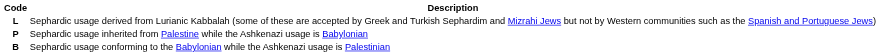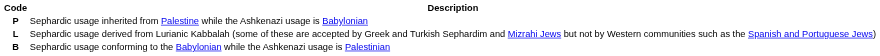 <table style="font-size:85%">
 <tr>
 <th>Code</th>
 <th>Description</th>
 </tr>
 <tr>
+<th><strong>P</strong></th>
+<td>Sephardic usage inherited from <a href='#'>Palestine</a> while the Ashkenazi usage is <a href='#'>Babylonian</a></td>
+</tr>
+<tr>
 <th><strong>L</strong></th>
 <td>Sephardic usage derived from Lurianic Kabbalah (some of these are accepted by Greek and Turkish Sephardim and <a href='#'>Mizrahi Jews</a> but not by Western communities such as the <a href='#'>Spanish and Portuguese Jews</a>)</td>
-</tr>
-<tr>
-<th><strong>P</strong></th>
-<td>Sephardic usage inherited from <a href='#'>Palestine</a> while the Ashkenazi usage is <a href='#'>Babylonian</a></td>
 </tr>
 <tr>
 <th><strong>B</strong></th>
 <td>Sephardic usage conforming to the <a href='#'>Babylonian</a> while the Ashkenazi usage is <a href='#'>Palestinian</a></td>
 </tr>
 </table>
